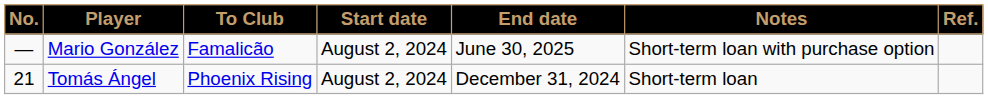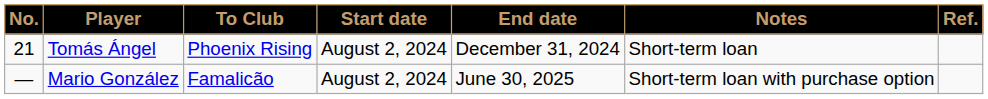 <table class="wikitable sortable">
 <tr>
 <th style="background:#000000; color:#C39E6D; border:1px solid #C39E6D;">No.</th>
 <th style="background:#000000; color:#C39E6D; border:1px solid #C39E6D;">Player</th>
 <th style="background:#000000; color:#C39E6D; border:1px solid #C39E6D;">To Club</th>
 <th style="background:#000000; color:#C39E6D; border:1px solid #C39E6D;">Start date</th>
 <th style="background:#000000; color:#C39E6D; border:1px solid #C39E6D;">End date</th>
 <th style="background:#000000; color:#C39E6D; border:1px solid #C39E6D;">Notes</th>
 <th style="background:#000000; color:#C39E6D; border:1px solid #C39E6D;">Ref.</th>
 </tr>
 <tr>
+<td style="text-align:center;">21</td>
+<td style="text-align:left;"> <a href='#'>Tomás Ángel</a></td>
+<td style="text-align:left;"> <a href='#'>Phoenix Rising</a></td>
+<td>August 2, 2024</td>
+<td>December 31, 2024</td>
+<td>Short-term loan</td>
+<td></td>
+</tr>
+<tr>
 <td style="text-align:center;">—</td>
 <td style="text-align:left;"> <a href='#'>Mario González</a></td>
 <td style="text-align:left;"> <a href='#'>Famalicão</a></td>
 <td>August 2, 2024</td>
 <td>June 30, 2025</td>
 <td>Short-term loan with purchase option</td>
 <td></td>
 </tr>
-<tr>
-<td style="text-align:center;">21</td>
-<td style="text-align:left;"> <a href='#'>Tomás Ángel</a></td>
-<td style="text-align:left;"> <a href='#'>Phoenix Rising</a></td>
-<td>August 2, 2024</td>
-<td>December 31, 2024</td>
-<td>Short-term loan</td>
-<td></td>
-</tr>
 </table>
